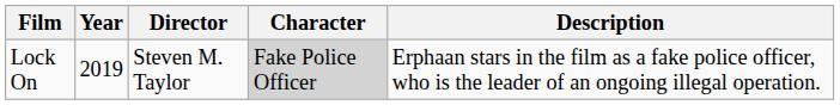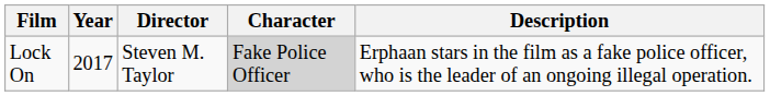 <table class="wikitable">
 <tr>
 <th>Film</th>
 <th>Year</th>
 <th>Director</th>
 <th>Character</th>
 <th>Description</th>
 </tr>
 <tr>
 <td>Lock On</td>
-<td>2019</td>
+<td>2017</td>
 <td>Steven M. Taylor</td>
 <td style="background: lightgrey;">Fake Police Officer</td>
 <td>Erphaan stars in the film as a fake police officer, who is the leader of an ongoing illegal operation.</td>
 </tr>
 </table>
